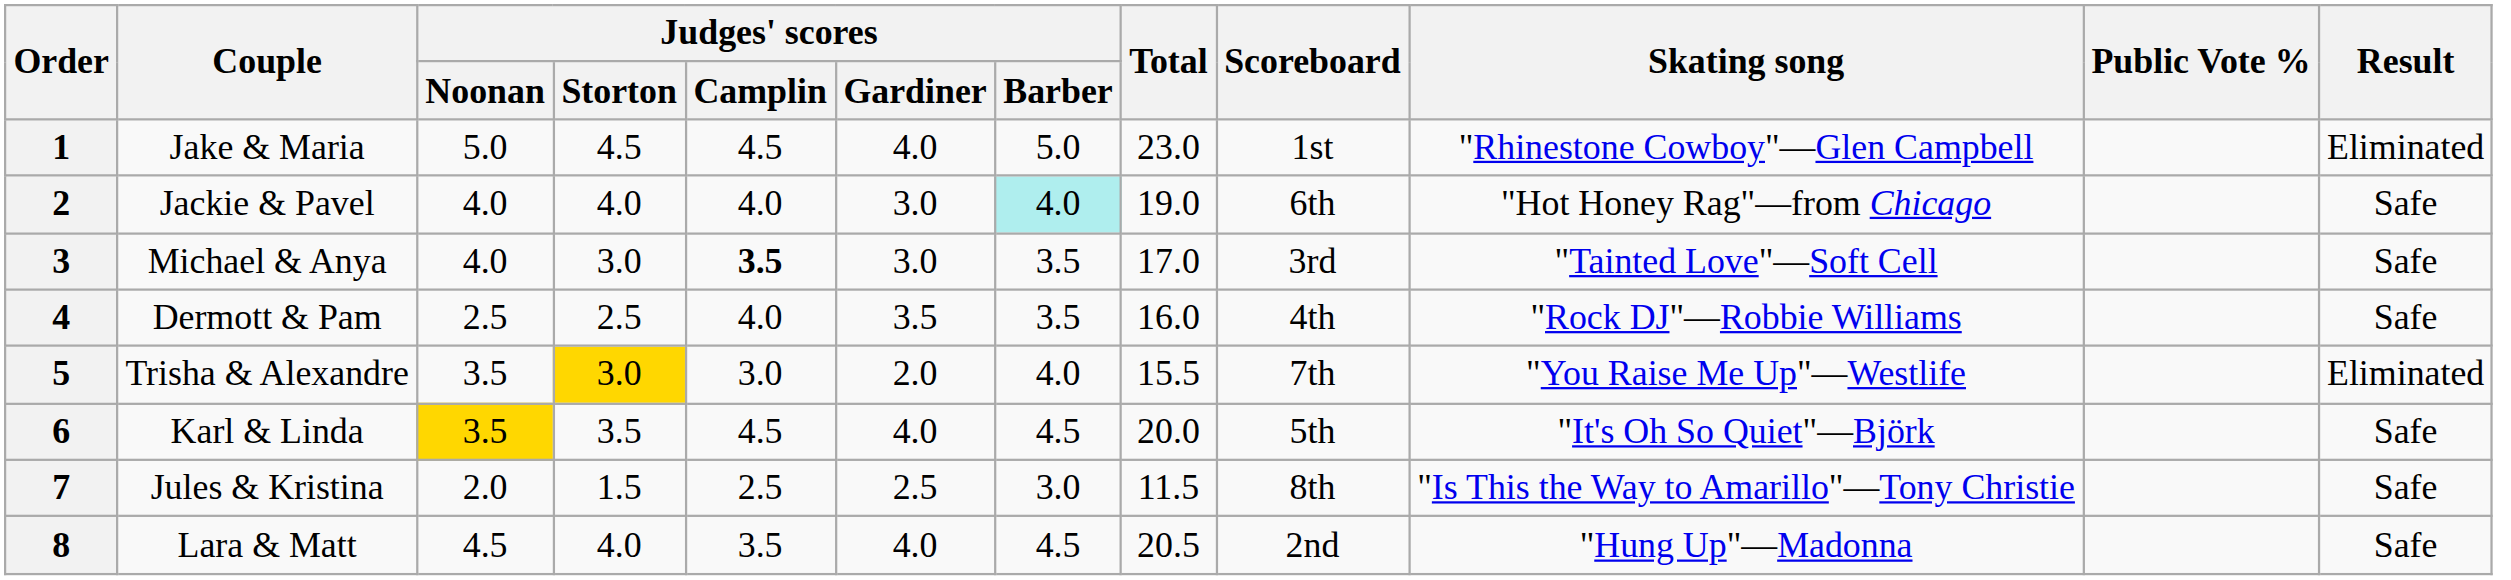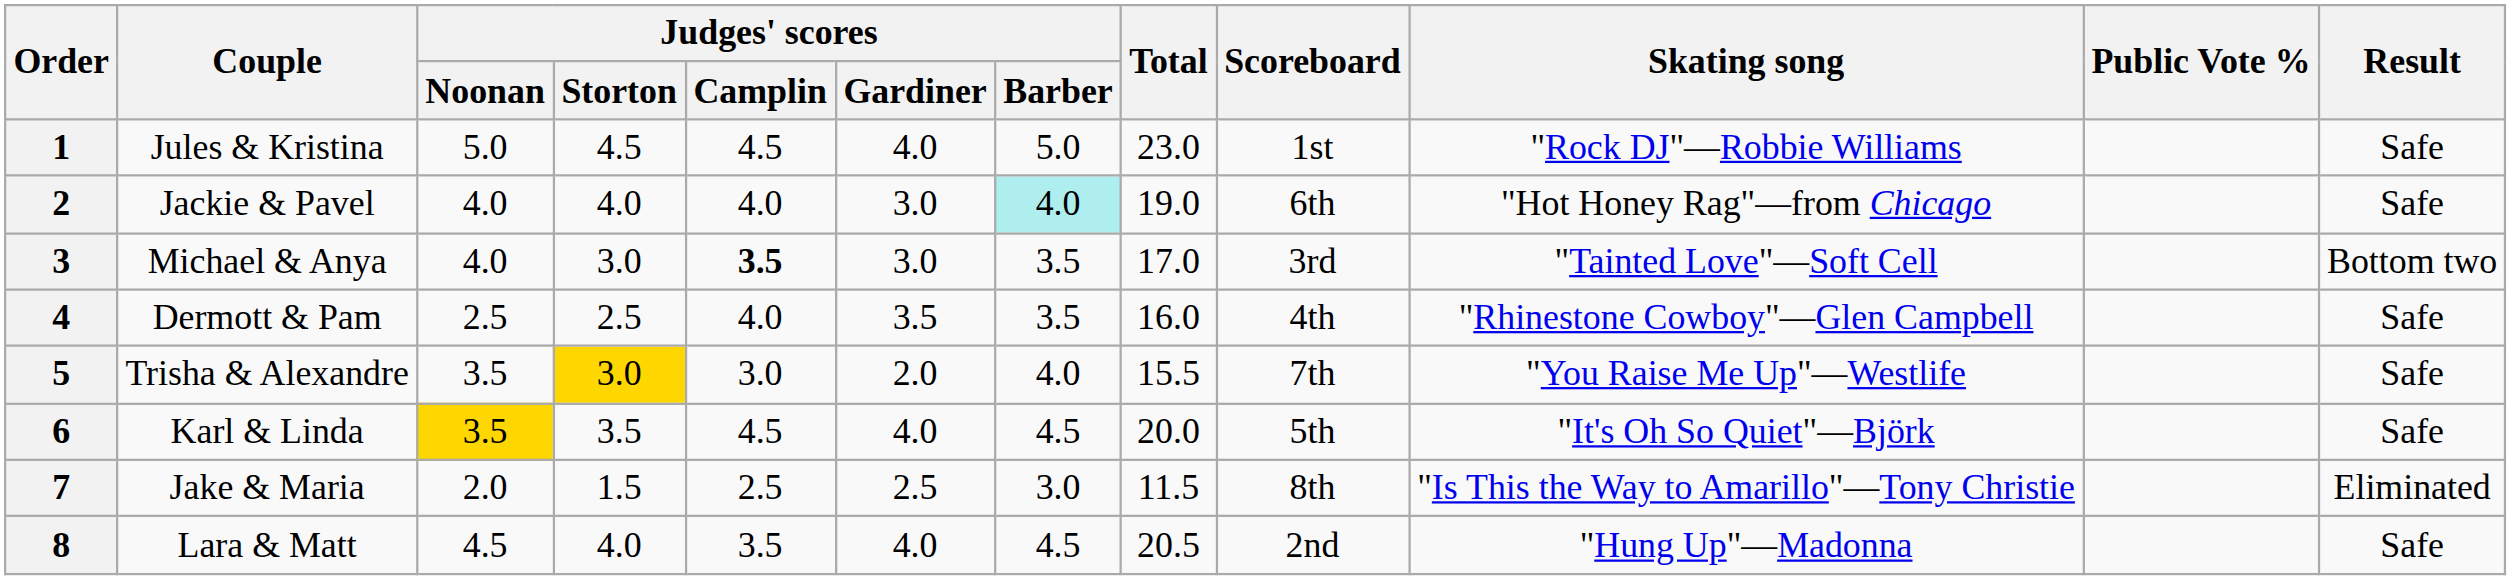 <table class="wikitable plainrowheaders" style="text-align:center;">
 <tr>
 <th scope="col" rowspan="2">Order</th>
 <th scope="col" rowspan="2">Couple</th>
 <th scope="col" colspan="5">Judges' scores</th>
 <th scope="col" rowspan="2">Total</th>
 <th scope="col" rowspan="2">Scoreboard</th>
 <th scope="col" rowspan="2">Skating song</th>
 <th scope="col" rowspan="2">Public Vote %</th>
 <th scope="col" rowspan="2">Result</th>
 </tr>
 <tr>
 <th scope="col">Noonan</th>
 <th>Storton</th>
 <th>Camplin</th>
 <th>Gardiner</th>
 <th>Barber</th>
 </tr>
 <tr>
 <th scope=col>1</th>
-<td>Jake & Maria</td>
+<td>Jules & Kristina</td>
 <td>5.0</td>
 <td>4.5</td>
 <td>4.5</td>
 <td>4.0</td>
 <td>5.0</td>
 <td>23.0</td>
 <td>1st</td>
-<td>"<a href='#'>Rhinestone Cowboy</a>"—<a href='#'>Glen Campbell</a></td>
+<td>"<a href='#'>Rock DJ</a>"—<a href='#'>Robbie Williams</a></td>
 <td></td>
-<td>Eliminated</td>
+<td>Safe</td>
 </tr>
 <tr>
 <th scope=col>2</th>
 <td>Jackie & Pavel</td>
 <td>4.0</td>
 <td>4.0</td>
 <td>4.0</td>
 <td>3.0</td>
 <td style="background: paleturquoise;">4.0</td>
 <td>19.0</td>
 <td>6th</td>
 <td>"Hot Honey Rag"—from <em><a href='#'>Chicago</a></em></td>
 <td></td>
 <td>Safe</td>
 </tr>
 <tr>
 <th scope=col>3</th>
 <td>Michael & Anya</td>
 <td>4.0</td>
 <td>3.0</td>
 <td><strong>3.5</strong></td>
 <td>3.0</td>
 <td>3.5</td>
 <td>17.0</td>
 <td>3rd</td>
 <td>"<a href='#'>Tainted Love</a>"—<a href='#'>Soft Cell</a></td>
 <td></td>
-<td>Safe</td>
+<td>Bottom two</td>
 </tr>
 <tr>
 <th scope=col>4</th>
 <td>Dermott & Pam</td>
 <td>2.5</td>
 <td>2.5</td>
 <td>4.0</td>
 <td>3.5</td>
 <td>3.5</td>
 <td>16.0</td>
 <td>4th</td>
-<td>"<a href='#'>Rock DJ</a>"—<a href='#'>Robbie Williams</a></td>
+<td>"<a href='#'>Rhinestone Cowboy</a>"—<a href='#'>Glen Campbell</a></td>
 <td></td>
 <td>Safe</td>
 </tr>
 <tr>
 <th scope=col>5</th>
 <td>Trisha & Alexandre</td>
 <td>3.5</td>
 <td style="background: gold;">3.0</td>
 <td>3.0</td>
 <td>2.0</td>
 <td>4.0</td>
 <td>15.5</td>
 <td>7th</td>
 <td>"<a href='#'>You Raise Me Up</a>"—<a href='#'>Westlife</a></td>
 <td></td>
-<td>Eliminated</td>
+<td>Safe</td>
 </tr>
 <tr>
 <th scope=col>6</th>
 <td>Karl & Linda</td>
 <td style="background: gold;">3.5</td>
 <td>3.5</td>
 <td>4.5</td>
 <td>4.0</td>
 <td>4.5</td>
 <td>20.0</td>
 <td>5th</td>
 <td>"<a href='#'>It's Oh So Quiet</a>"—<a href='#'>Björk</a></td>
 <td></td>
 <td>Safe</td>
 </tr>
 <tr>
 <th scope=col>7</th>
-<td>Jules & Kristina</td>
+<td>Jake & Maria</td>
 <td>2.0</td>
 <td>1.5</td>
 <td>2.5</td>
 <td>2.5</td>
 <td>3.0</td>
 <td>11.5</td>
 <td>8th</td>
 <td>"<a href='#'>Is This the Way to Amarillo</a>"—<a href='#'>Tony Christie</a></td>
 <td></td>
-<td>Safe</td>
+<td>Eliminated</td>
 </tr>
 <tr>
 <th scope=col>8</th>
 <td>Lara & Matt</td>
 <td>4.5</td>
 <td>4.0</td>
 <td>3.5</td>
 <td>4.0</td>
 <td>4.5</td>
 <td>20.5</td>
 <td>2nd</td>
 <td>"<a href='#'>Hung Up</a>"—<a href='#'>Madonna</a></td>
 <td></td>
 <td>Safe</td>
 </tr>
 </table>
